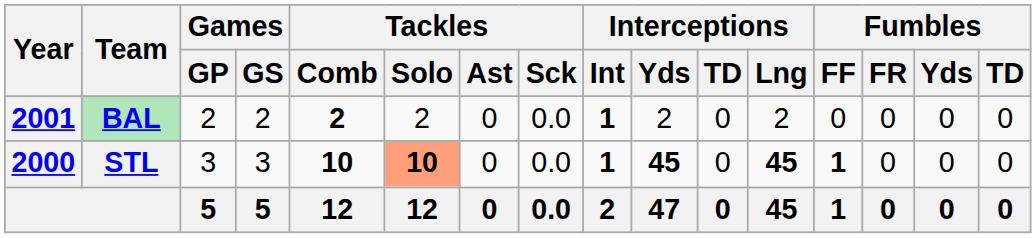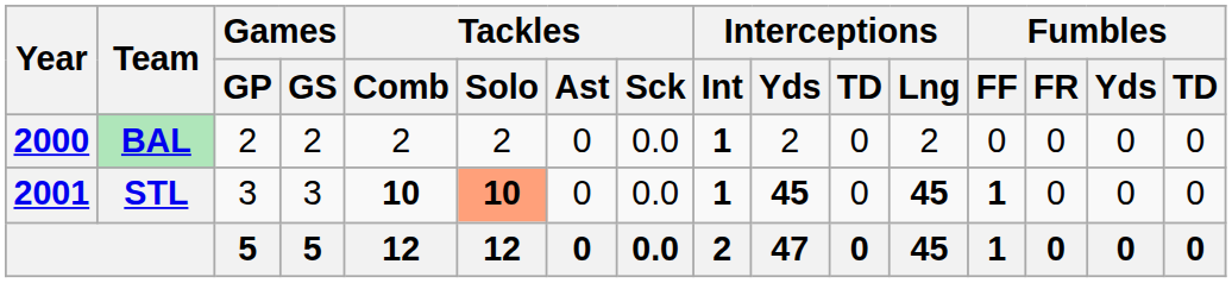 <table class="wikitable" style="text-align:center">
 <tr>
 <th rowspan="2">Year</th>
 <th rowspan="2">Team</th>
 <th colspan="2">Games</th>
 <th colspan="4">Tackles</th>
 <th colspan="4">Interceptions</th>
 <th colspan="4">Fumbles</th>
 </tr>
 <tr>
 <th>GP</th>
 <th>GS</th>
 <th>Comb</th>
 <th>Solo</th>
 <th>Ast</th>
 <th>Sck</th>
 <th>Int</th>
 <th>Yds</th>
 <th>TD</th>
 <th>Lng</th>
 <th>FF</th>
 <th>FR</th>
 <th>Yds</th>
 <th>TD</th>
 </tr>
 <tr>
-<th><a href='#'>2001</a></th>
+<th><a href='#'>2000</a></th>
 <th style="background:#afe6ba; width:3em;"><a href='#'>BAL</a></th>
 <td>2</td>
 <td>2</td>
-<td><strong>2</strong></td>
+<td>2</td>
 <td>2</td>
 <td>0</td>
 <td>0.0</td>
 <td><strong>1</strong></td>
 <td>2</td>
 <td>0</td>
 <td>2</td>
 <td>0</td>
 <td>0</td>
 <td>0</td>
 <td>0</td>
 </tr>
 <tr>
-<th><a href='#'>2000</a></th>
+<th><a href='#'>2001</a></th>
 <th><a href='#'>STL</a></th>
 <td>3</td>
 <td>3</td>
 <td><strong>10</strong></td>
 <td style="background: lightsalmon;"><strong>10</strong></td>
 <td>0</td>
 <td>0.0</td>
 <td><strong>1</strong></td>
 <td><strong>45</strong></td>
 <td>0</td>
 <td><strong>45</strong></td>
 <td><strong>1</strong></td>
 <td>0</td>
 <td>0</td>
 <td>0</td>
 </tr>
 <tr>
 <th colspan="2"></th>
 <th>5</th>
 <th>5</th>
 <th>12</th>
 <th>12</th>
 <th>0</th>
 <th>0.0</th>
 <th>2</th>
 <th>47</th>
 <th>0</th>
 <th>45</th>
 <th>1</th>
 <th>0</th>
 <th>0</th>
 <th>0</th>
 </tr>
 </table>
